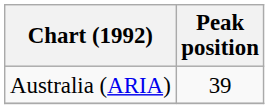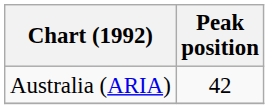 <table class="wikitable">
 <tr>
 <th>Chart (1992)</th>
 <th>Peak<br>position</th>
 </tr>
 <tr>
 <td scope="row">Australia (<a href='#'>ARIA</a>)</td>
-<td align="center">39</td>
+<td align="center">42</td>
 </tr>
 <tr>
 </tr>
 </table>
